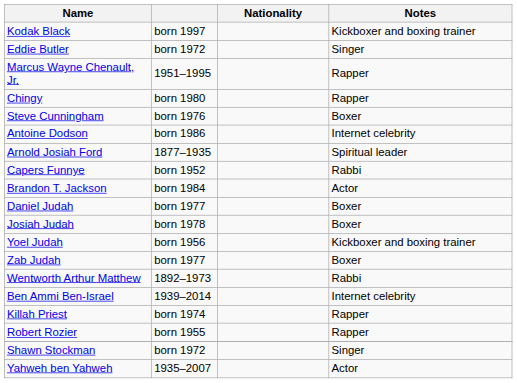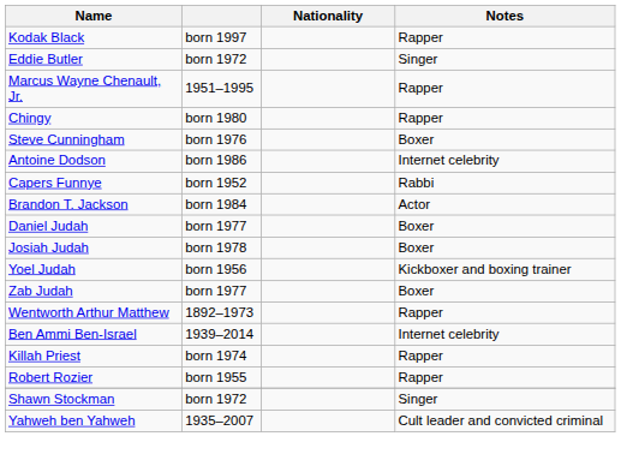 <table class="wikitable sortable">
 <tr>
 <th width=200>Name</th>
 <th width=85></th>
 <th width=150>Nationality</th>
 <th width=250>Notes</th>
 </tr>
 <tr>
 <td><a href='#'>Kodak Black</a></td>
 <td>born 1997</td>
 <td></td>
-<td>Kickboxer and boxing trainer</td>
+<td>Rapper</td>
 </tr>
 <tr>
 <td><a href='#'>Eddie Butler</a></td>
 <td>born 1972</td>
 <td></td>
 <td>Singer</td>
 </tr>
 <tr>
 <td><a href='#'>Marcus Wayne Chenault, Jr.</a></td>
 <td>1951–1995</td>
 <td></td>
 <td>Rapper</td>
 </tr>
 <tr>
 <td><a href='#'>Chingy</a></td>
 <td>born 1980</td>
 <td></td>
 <td>Rapper</td>
 </tr>
 <tr>
 <td><a href='#'>Steve Cunningham</a></td>
 <td>born 1976</td>
 <td></td>
 <td>Boxer</td>
 </tr>
 <tr>
 <td><a href='#'>Antoine Dodson</a></td>
 <td>born 1986</td>
 <td></td>
 <td>Internet celebrity</td>
-</tr>
-<tr>
-<td><a href='#'>Arnold Josiah Ford</a></td>
-<td>1877–1935</td>
-<td> <br> </td>
-<td>Spiritual leader</td>
 </tr>
 <tr>
 <td><a href='#'>Capers Funnye</a></td>
 <td>born 1952</td>
 <td></td>
 <td>Rabbi</td>
 </tr>
 <tr>
 <td><a href='#'>Brandon T. Jackson</a></td>
 <td>born 1984</td>
 <td></td>
 <td>Actor</td>
 </tr>
 <tr>
 <td><a href='#'>Daniel Judah</a></td>
 <td>born 1977</td>
 <td></td>
 <td>Boxer</td>
 </tr>
 <tr>
 <td><a href='#'>Josiah Judah</a></td>
 <td>born 1978</td>
 <td></td>
 <td>Boxer</td>
 </tr>
 <tr>
 <td><a href='#'>Yoel Judah</a></td>
 <td>born 1956</td>
 <td></td>
 <td>Kickboxer and boxing trainer</td>
 </tr>
 <tr>
 <td><a href='#'>Zab Judah</a></td>
 <td>born 1977</td>
 <td></td>
 <td>Boxer</td>
 </tr>
 <tr>
 <td><a href='#'>Wentworth Arthur Matthew</a></td>
 <td>1892–1973</td>
 <td> <br> </td>
-<td>Rabbi</td>
+<td>Rapper</td>
 </tr>
 <tr>
 <td><a href='#'>Ben Ammi Ben-Israel</a></td>
 <td>1939–2014</td>
 <td></td>
 <td>Internet celebrity</td>
 </tr>
 <tr>
 <td><a href='#'>Killah Priest</a></td>
 <td>born 1974</td>
 <td></td>
 <td>Rapper</td>
 </tr>
 <tr>
 <td><a href='#'>Robert Rozier</a></td>
 <td>born 1955</td>
 <td></td>
 <td>Rapper</td>
 </tr>
 <tr>
 </tr>
 <tr>
 <td><a href='#'>Shawn Stockman</a></td>
 <td>born 1972</td>
 <td></td>
 <td>Singer</td>
 </tr>
 <tr>
 <td><a href='#'>Yahweh ben Yahweh</a></td>
 <td>1935–2007</td>
 <td></td>
-<td>Actor</td>
+<td>Cult leader and convicted criminal</td>
 </tr>
 </table>
